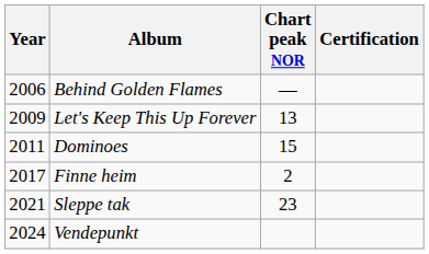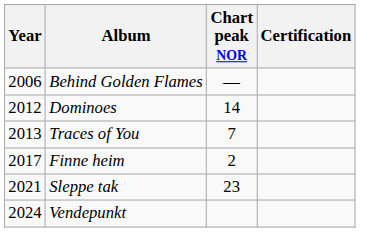 <table class="wikitable">
 <tr>
 <th>Year</th>
 <th>Album</th>
 <th>Chart <br>peak<br><small><a href='#'>NOR</a><br></small></th>
 <th>Certification</th>
 </tr>
 <tr>
 <td>2006</td>
 <td><em>Behind Golden Flames</em></td>
 <td style="text-align:center;">—</td>
 <td></td>
 </tr>
 <tr>
-<td>2009</td>
-<td><em>Let's Keep This Up Forever</em></td>
-<td style="text-align:center;">13</td>
+<td>2012</td>
+<td><em>Dominoes</em></td>
+<td style="text-align:center;">14</td>
 <td></td>
 </tr>
 <tr>
-<td>2011</td>
-<td><em>Dominoes</em></td>
-<td style="text-align:center;">15</td>
+<td>2013</td>
+<td><em>Traces of You</em></td>
+<td style="text-align:center;">7</td>
 <td></td>
 </tr>
 <tr>
 <td>2017</td>
 <td><em>Finne heim</em><br></td>
 <td style="text-align:center;">2<br></td>
 <td></td>
 </tr>
 <tr>
 <td>2021</td>
 <td><em>Sleppe tak</em><br></td>
 <td style="text-align:center;">23<br></td>
 <td></td>
 </tr>
 <tr>
 <td>2024</td>
 <td><em>Vendepunkt</em><br></td>
 <td></td>
 <td></td>
 </tr>
 </table>
